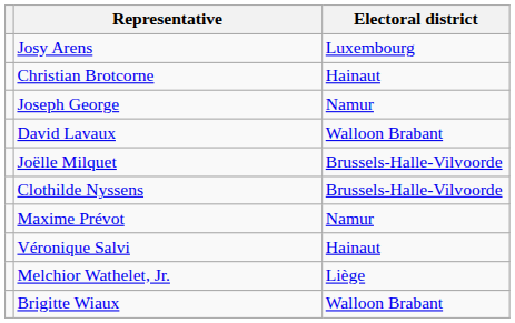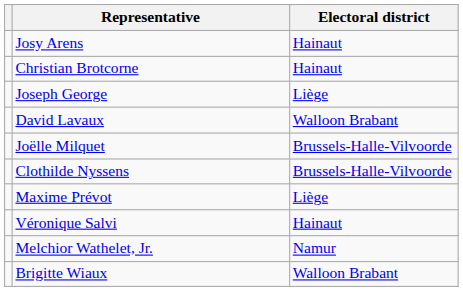 <table class="sortable wikitable" style="text-align:left; font-size:90%">
 <tr>
 <th></th>
 <th width="250">Representative</th>
 <th width="150">Electoral district</th>
 </tr>
 <tr>
 <td></td>
 <td align=left><a href='#'>Josy Arens</a></td>
-<td><a href='#'>Luxembourg</a></td>
+<td><a href='#'>Hainaut</a></td>
 </tr>
 <tr>
 <td></td>
 <td align=left><a href='#'>Christian Brotcorne</a></td>
 <td><a href='#'>Hainaut</a></td>
 </tr>
 <tr>
 <td></td>
 <td align=left><a href='#'>Joseph George</a></td>
-<td><a href='#'>Namur</a></td>
+<td><a href='#'>Liège</a></td>
 </tr>
 <tr>
 <td></td>
 <td align=left><a href='#'>David Lavaux</a></td>
 <td><a href='#'>Walloon Brabant</a></td>
 </tr>
 <tr>
 <td></td>
 <td align=left><a href='#'>Joëlle Milquet</a></td>
 <td><a href='#'>Brussels-Halle-Vilvoorde</a></td>
 </tr>
 <tr>
 <td></td>
 <td align=left><a href='#'>Clothilde Nyssens</a></td>
 <td><a href='#'>Brussels-Halle-Vilvoorde</a></td>
 </tr>
 <tr>
 <td></td>
 <td align=left><a href='#'>Maxime Prévot</a></td>
-<td><a href='#'>Namur</a></td>
+<td><a href='#'>Liège</a></td>
 </tr>
 <tr>
 <td></td>
 <td align=left><a href='#'>Véronique Salvi</a></td>
 <td><a href='#'>Hainaut</a></td>
 </tr>
 <tr>
 <td></td>
 <td align=left><a href='#'>Melchior Wathelet, Jr.</a></td>
-<td><a href='#'>Liège</a></td>
+<td><a href='#'>Namur</a></td>
 </tr>
 <tr>
 <td></td>
 <td align=left><a href='#'>Brigitte Wiaux</a></td>
 <td><a href='#'>Walloon Brabant</a></td>
 </tr>
 </table>
